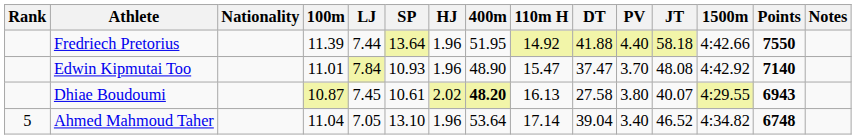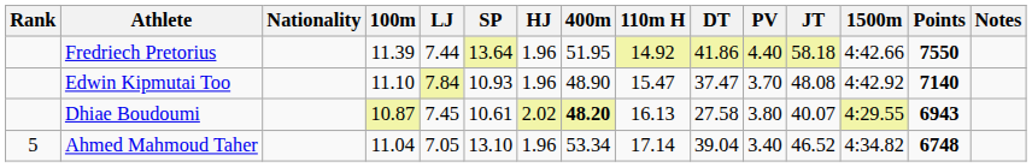 <table class="wikitable sortable" style=" text-align:center;">
 <tr>
 <th>Rank</th>
 <th>Athlete</th>
 <th>Nationality</th>
 <th>100m</th>
 <th>LJ</th>
 <th>SP</th>
 <th>HJ</th>
 <th>400m</th>
 <th>110m H</th>
 <th>DT</th>
 <th>PV</th>
 <th>JT</th>
 <th>1500m</th>
 <th>Points</th>
 <th>Notes</th>
 </tr>
 <tr>
 <td></td>
 <td align=left><a href='#'>Fredriech Pretorius</a></td>
 <td align=left></td>
 <td>11.39</td>
 <td>7.44</td>
 <td bgcolor=#F2F5A9>13.64</td>
 <td>1.96</td>
 <td>51.95</td>
 <td bgcolor=#F2F5A9>14.92</td>
-<td bgcolor=#F2F5A9>41.88</td>
+<td bgcolor=#F2F5A9>41.86</td>
 <td bgcolor=#F2F5A9>4.40</td>
 <td bgcolor=#F2F5A9>58.18</td>
 <td>4:42.66</td>
 <td><strong>7550</strong></td>
 <td></td>
 </tr>
 <tr>
 <td></td>
 <td align=left><a href='#'>Edwin Kipmutai Too</a></td>
 <td align=left></td>
-<td>11.01</td>
+<td>11.10</td>
 <td bgcolor=#F2F5A9>7.84</td>
 <td>10.93</td>
 <td>1.96</td>
 <td>48.90</td>
 <td>15.47</td>
 <td>37.47</td>
 <td>3.70</td>
 <td>48.08</td>
 <td>4:42.92</td>
 <td><strong>7140</strong></td>
 <td></td>
 </tr>
 <tr>
 <td></td>
 <td align=left><a href='#'>Dhiae Boudoumi</a></td>
 <td align=left></td>
 <td bgcolor=#F2F5A9>10.87</td>
 <td>7.45</td>
 <td>10.61</td>
 <td bgcolor=#F2F5A9>2.02</td>
 <td bgcolor=#F2F5A9><strong>48.20</strong></td>
 <td>16.13</td>
 <td>27.58</td>
 <td>3.80</td>
 <td>40.07</td>
 <td bgcolor=#F2F5A9>4:29.55</td>
 <td><strong>6943</strong></td>
 <td></td>
 </tr>
 <tr>
 <td>5</td>
 <td align=left><a href='#'>Ahmed Mahmoud Taher</a></td>
 <td align=left></td>
 <td>11.04</td>
 <td>7.05</td>
 <td>13.10</td>
 <td>1.96</td>
-<td>53.64</td>
+<td>53.34</td>
 <td>17.14</td>
 <td>39.04</td>
 <td>3.40</td>
 <td>46.52</td>
 <td>4:34.82</td>
 <td><strong>6748</strong></td>
 <td></td>
 </tr>
 </table>
